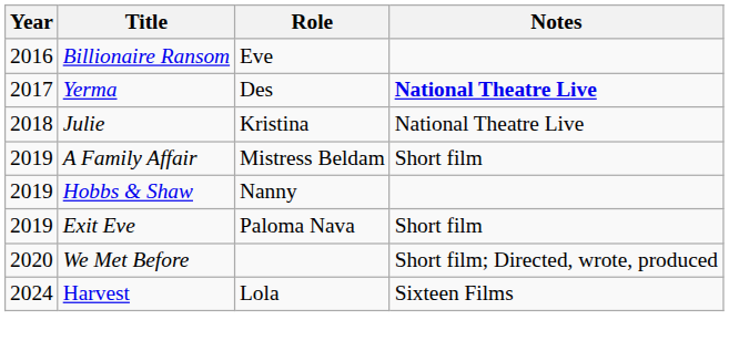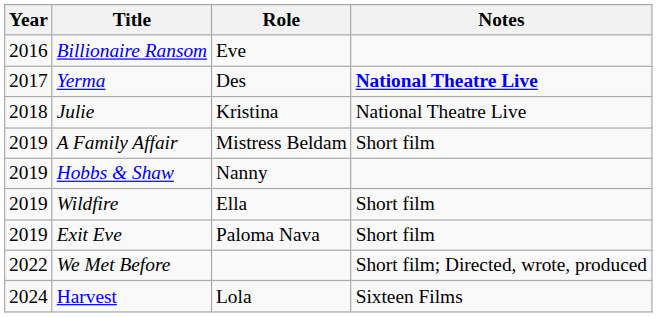 <table class="wikitable sortable">
 <tr>
 <th>Year</th>
 <th>Title</th>
 <th>Role</th>
 <th class="unsortable">Notes</th>
 </tr>
 <tr>
 <td>2016</td>
 <td><em><a href='#'>Billionaire Ransom</a></em></td>
 <td>Eve</td>
 <td></td>
 </tr>
 <tr>
 <td>2017</td>
 <td><em><a href='#'>Yerma</a></em></td>
 <td>Des</td>
 <td><strong><a href='#'>National Theatre Live</a></strong></td>
 </tr>
 <tr>
 <td>2018</td>
 <td><em>Julie</em></td>
 <td>Kristina</td>
 <td>National Theatre Live</td>
 </tr>
 <tr>
 <td>2019</td>
 <td><em>A Family Affair</em></td>
 <td>Mistress Beldam</td>
 <td>Short film</td>
 </tr>
 <tr>
 <td>2019</td>
 <td><em><a href='#'>Hobbs & Shaw</a></em></td>
 <td>Nanny</td>
 <td></td>
 </tr>
 <tr>
 <td>2019</td>
+<td><em>Wildfire</em></td>
+<td>Ella</td>
+<td>Short film</td>
+</tr>
+<tr>
+<td>2019</td>
 <td><em>Exit Eve</em></td>
 <td>Paloma Nava</td>
 <td>Short film</td>
 </tr>
 <tr>
-<td>2020</td>
+<td>2022</td>
 <td><em>We Met Before</em></td>
 <td></td>
 <td>Short film; Directed, wrote, produced</td>
 </tr>
 <tr>
 <td>2024</td>
 <td><a href='#'>Harvest</a></td>
 <td>Lola</td>
 <td>Sixteen Films</td>
 </tr>
 </table>
